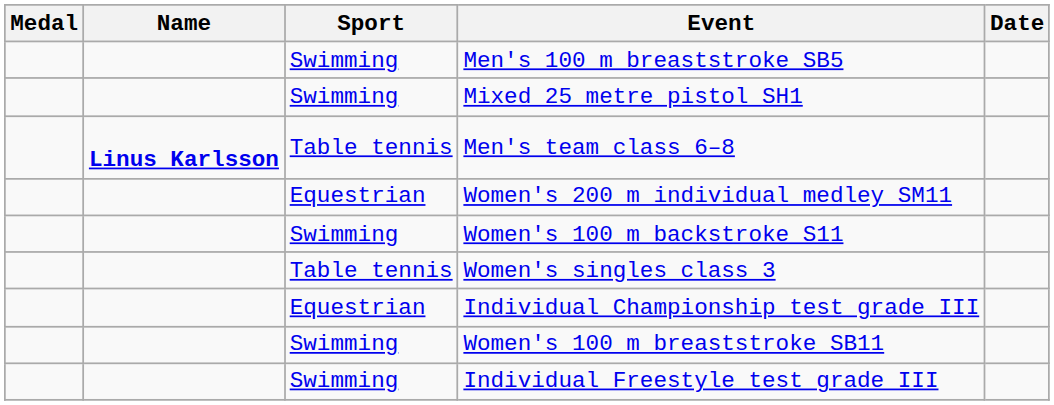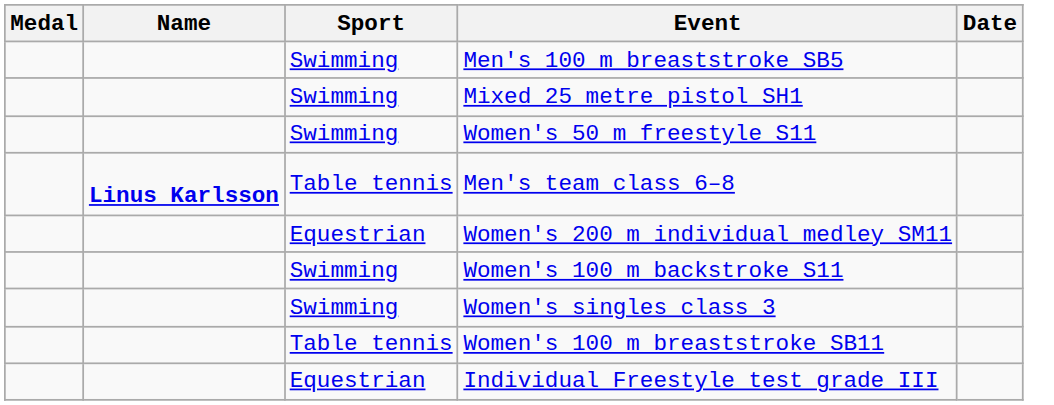 <table class="wikitable sortable" style="font-size:100%">
 <tr>
 <th>Medal</th>
 <th>Name</th>
 <th>Sport</th>
 <th>Event</th>
 <th>Date</th>
 </tr>
 <tr>
 <td></td>
 <td></td>
 <td><a href='#'>Swimming</a></td>
 <td><a href='#'>Men's 100 m breaststroke SB5</a></td>
 <td></td>
 </tr>
 <tr>
 <td></td>
 <td></td>
 <td><a href='#'>Swimming</a></td>
 <td><a href='#'>Mixed 25 metre pistol SH1</a></td>
+<td></td>
+</tr>
+<tr>
+<td></td>
+<td></td>
+<td><a href='#'>Swimming</a></td>
+<td><a href='#'>Women's 50 m freestyle S11</a></td>
 <td></td>
 </tr>
 <tr>
 <td></td>
 <td><strong><br><a href='#'>Linus Karlsson</a></strong></td>
 <td><a href='#'>Table tennis</a></td>
 <td><a href='#'>Men's team class 6–8</a></td>
 <td></td>
 </tr>
 <tr>
 <td></td>
 <td></td>
 <td><a href='#'>Equestrian</a></td>
 <td><a href='#'>Women's 200 m individual medley SM11</a></td>
 <td></td>
 </tr>
 <tr>
 <td></td>
 <td></td>
 <td><a href='#'>Swimming</a></td>
 <td><a href='#'>Women's 100 m backstroke S11</a></td>
 <td></td>
 </tr>
 <tr>
 <td></td>
 <td></td>
-<td><a href='#'>Table tennis</a></td>
+<td><a href='#'>Swimming</a></td>
 <td><a href='#'>Women's singles class 3</a></td>
 <td></td>
 </tr>
 <tr>
 <td></td>
 <td></td>
-<td><a href='#'>Equestrian</a></td>
-<td><a href='#'>Individual Championship test grade III</a></td>
-<td></td>
-</tr>
-<tr>
-<td></td>
-<td></td>
-<td><a href='#'>Swimming</a></td>
+<td><a href='#'>Table tennis</a></td>
 <td><a href='#'>Women's 100 m breaststroke SB11</a></td>
 <td></td>
 </tr>
 <tr>
 <td></td>
 <td></td>
-<td><a href='#'>Swimming</a></td>
+<td><a href='#'>Equestrian</a></td>
 <td><a href='#'>Individual Freestyle test grade III</a></td>
 <td></td>
 </tr>
 </table>
